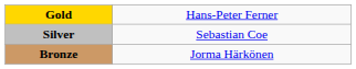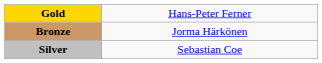 <table class="wikitable" style="text-align:center; " width="35%">
 <tr>
 <td bgcolor="gold"><strong>Gold</strong></td>
 <td><a href='#'>Hans-Peter Ferner</a><br>  <small><em></em></small></td>
 </tr>
 <tr>
+<td bgcolor="CC9966"><strong>Bronze</strong></td>
+<td><a href='#'>Jorma Härkönen</a><br>  <small><em></em></small></td>
+</tr>
+<tr>
 <td bgcolor="silver"><strong>Silver</strong></td>
 <td><a href='#'>Sebastian Coe</a><br>  <small><em></em></small></td>
 </tr>
-<tr>
-<td bgcolor="CC9966"><strong>Bronze</strong></td>
-<td><a href='#'>Jorma Härkönen</a><br>  <small><em></em></small></td>
-</tr>
 </table>
